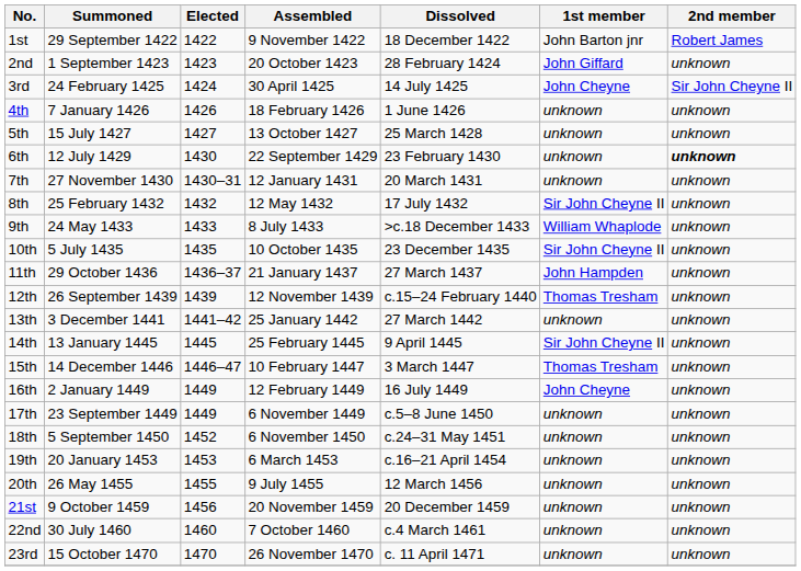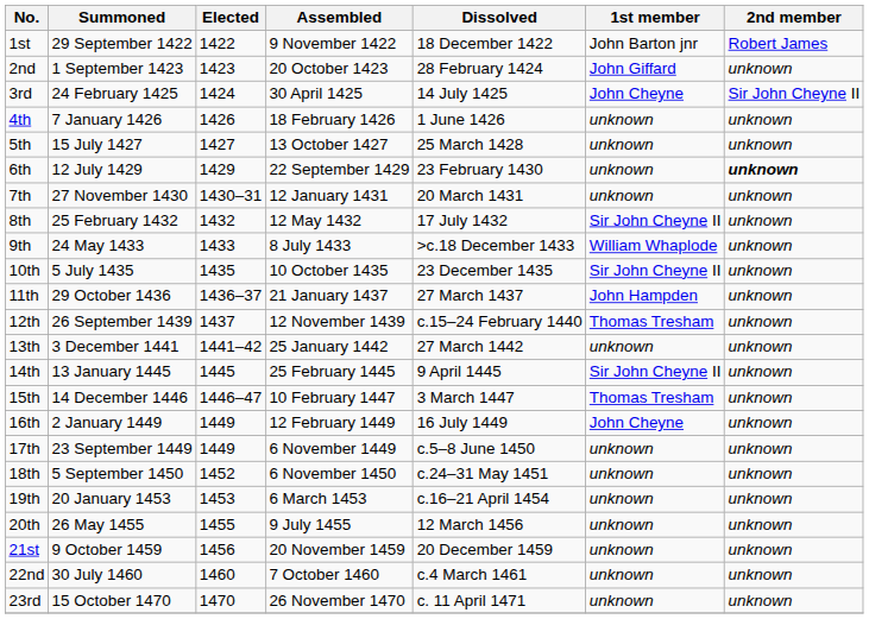 <table class="wikitable">
 <tr>
 <th>No.</th>
 <th>Summoned</th>
 <th>Elected</th>
 <th>Assembled</th>
 <th>Dissolved</th>
 <th>1st member</th>
 <th>2nd member</th>
 </tr>
 <tr>
 <td>1st</td>
 <td>29 September 1422</td>
 <td>1422</td>
 <td>9 November 1422</td>
 <td>18 December 1422</td>
 <td>John Barton jnr</td>
 <td><a href='#'>Robert James</a></td>
 </tr>
 <tr>
 <td>2nd</td>
 <td>1 September 1423</td>
 <td>1423</td>
 <td>20 October 1423</td>
 <td>28 February 1424</td>
 <td><a href='#'>John Giffard</a></td>
 <td><em>unknown</em></td>
 </tr>
 <tr>
 <td>3rd</td>
 <td>24 February 1425</td>
 <td>1424</td>
 <td>30 April 1425</td>
 <td>14 July 1425</td>
 <td><a href='#'>John Cheyne</a></td>
 <td><a href='#'>Sir John Cheyne</a> II</td>
 </tr>
 <tr>
 <td><a href='#'>4th</a></td>
 <td>7 January 1426</td>
 <td>1426</td>
 <td>18 February 1426</td>
 <td>1 June 1426</td>
 <td><em>unknown</em></td>
 <td><em>unknown</em></td>
 </tr>
 <tr>
 <td>5th</td>
 <td>15 July 1427</td>
 <td>1427</td>
 <td>13 October 1427</td>
 <td>25 March 1428</td>
 <td><em>unknown</em></td>
 <td><em>unknown</em></td>
 </tr>
 <tr>
 <td>6th</td>
 <td>12 July 1429</td>
-<td>1430</td>
+<td>1429</td>
 <td>22 September 1429</td>
 <td>23 February 1430</td>
 <td><em>unknown</em></td>
 <td><strong><em>unknown</em></strong></td>
 </tr>
 <tr>
 <td>7th</td>
 <td>27 November 1430</td>
 <td>1430–31</td>
 <td>12 January 1431</td>
 <td>20 March 1431</td>
 <td><em>unknown</em></td>
 <td><em>unknown</em></td>
 </tr>
 <tr>
 <td>8th</td>
 <td>25 February 1432</td>
 <td>1432</td>
 <td>12 May 1432</td>
 <td>17 July 1432</td>
 <td><a href='#'>Sir John Cheyne</a> II</td>
 <td><em>unknown</em></td>
 </tr>
 <tr>
 <td>9th</td>
 <td>24 May 1433</td>
 <td>1433</td>
 <td>8 July 1433</td>
 <td>>c.18 December 1433</td>
 <td><a href='#'>William Whaplode</a></td>
 <td><em>unknown</em></td>
 </tr>
 <tr>
 <td>10th</td>
 <td>5 July 1435</td>
 <td>1435</td>
 <td>10 October 1435</td>
 <td>23 December 1435</td>
 <td><a href='#'>Sir John Cheyne</a> II</td>
 <td><em>unknown</em></td>
 </tr>
 <tr>
 <td>11th</td>
 <td>29 October 1436</td>
 <td>1436–37</td>
 <td>21 January 1437</td>
 <td>27 March 1437</td>
 <td><a href='#'>John Hampden</a></td>
 <td><em>unknown</em></td>
 </tr>
 <tr>
 <td>12th</td>
 <td>26 September 1439</td>
-<td>1439</td>
+<td>1437</td>
 <td>12 November 1439</td>
 <td>c.15–24 February 1440</td>
 <td><a href='#'>Thomas Tresham</a></td>
 <td><em>unknown</em></td>
 </tr>
 <tr>
 <td>13th</td>
 <td>3 December 1441</td>
 <td>1441–42</td>
 <td>25 January 1442</td>
 <td>27 March 1442</td>
 <td><em>unknown</em></td>
 <td><em>unknown</em></td>
 </tr>
 <tr>
 <td>14th</td>
 <td>13 January 1445</td>
 <td>1445</td>
 <td>25 February 1445</td>
 <td>9 April 1445</td>
 <td><a href='#'>Sir John Cheyne</a> II</td>
 <td><em>unknown</em></td>
 </tr>
 <tr>
 <td>15th</td>
 <td>14 December 1446</td>
 <td>1446–47</td>
 <td>10 February 1447</td>
 <td>3 March 1447</td>
 <td><a href='#'>Thomas Tresham</a></td>
 <td><em>unknown</em></td>
 </tr>
 <tr>
 <td>16th</td>
 <td>2 January 1449</td>
 <td>1449</td>
 <td>12 February 1449</td>
 <td>16 July 1449</td>
 <td><a href='#'>John Cheyne</a></td>
 <td><em>unknown</em></td>
 </tr>
 <tr>
 <td>17th</td>
 <td>23 September 1449</td>
 <td>1449</td>
 <td>6 November 1449</td>
 <td>c.5–8 June 1450</td>
 <td><em>unknown</em></td>
 <td><em>unknown</em></td>
 </tr>
 <tr>
 <td>18th</td>
 <td>5 September 1450</td>
 <td>1452</td>
 <td>6 November 1450</td>
 <td>c.24–31 May 1451</td>
 <td><em>unknown</em></td>
 <td><em>unknown</em></td>
 </tr>
 <tr>
 <td>19th</td>
 <td>20 January 1453</td>
 <td>1453</td>
 <td>6 March 1453</td>
 <td>c.16–21 April 1454</td>
 <td><em>unknown</em></td>
 <td><em>unknown</em></td>
 </tr>
 <tr>
 <td>20th</td>
 <td>26 May 1455</td>
 <td>1455</td>
 <td>9 July 1455</td>
 <td>12 March 1456</td>
 <td><em>unknown</em></td>
 <td><em>unknown</em></td>
 </tr>
 <tr>
 <td><a href='#'>21st</a></td>
 <td>9 October 1459</td>
 <td>1456</td>
 <td>20 November 1459</td>
 <td>20 December 1459</td>
 <td><em>unknown</em></td>
 <td><em>unknown</em></td>
 </tr>
 <tr>
 <td>22nd</td>
 <td>30 July 1460</td>
 <td>1460</td>
 <td>7 October 1460</td>
 <td>c.4 March 1461</td>
 <td><em>unknown</em></td>
 <td><em>unknown</em></td>
 </tr>
 <tr>
 <td>23rd</td>
 <td>15 October 1470</td>
 <td>1470</td>
 <td>26 November 1470</td>
 <td>c. 11 April 1471</td>
 <td><em>unknown</em></td>
 <td><em>unknown</em></td>
 </tr>
 <tr>
 </tr>
 </table>
